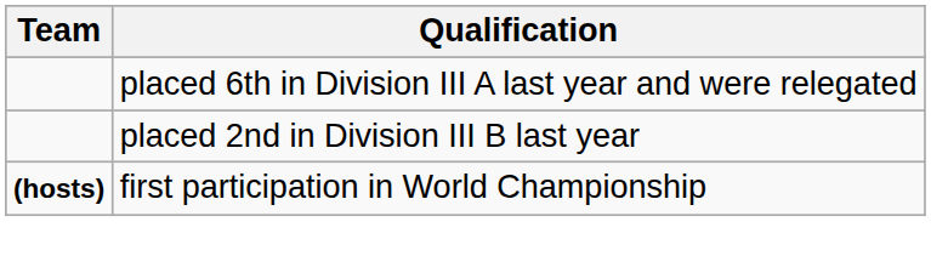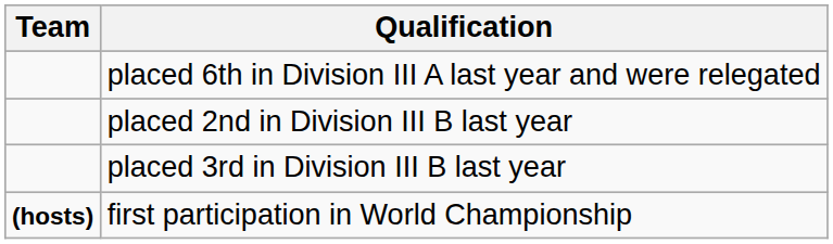 <table class="wikitable">
 <tr>
 <th>Team</th>
 <th>Qualification</th>
 </tr>
 <tr>
 <td></td>
 <td>placed 6th in Division III A last year and were relegated</td>
 </tr>
 <tr>
 <td></td>
 <td>placed 2nd in Division III B last year</td>
 </tr>
 <tr>
+<td></td>
+<td>placed 3rd in Division III B last year</td>
+</tr>
+<tr>
 <td> <small><strong>(hosts)</strong></small></td>
 <td>first participation in World Championship</td>
 </tr>
 </table>
